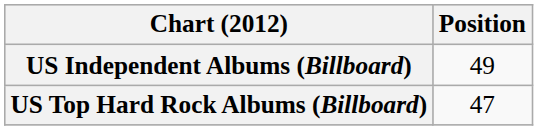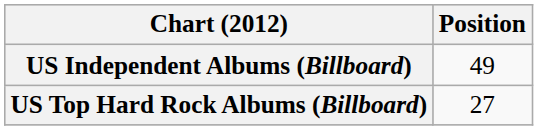 <table class="wikitable plainrowheaders" style="text-align:center">
 <tr>
 <th scope="col">Chart (2012)</th>
 <th scope="col">Position</th>
 </tr>
 <tr>
 <th scope="row">US Independent Albums (<em>Billboard</em>)</th>
 <td>49</td>
 </tr>
 <tr>
 <th scope="row">US Top Hard Rock Albums (<em>Billboard</em>)</th>
-<td>47</td>
+<td>27</td>
 </tr>
 </table>
